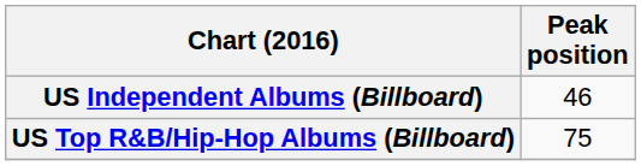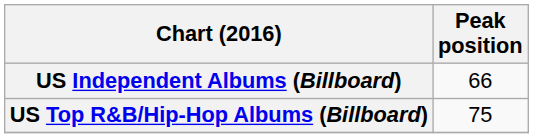 <table class="wikitable sortable plainrowheaders" style="text-align:center">
 <tr>
 <th scope="col">Chart (2016)</th>
 <th scope="col">Peak<br> position</th>
 </tr>
 <tr>
 <th scope="row">US <a href='#'>Independent Albums</a> (<em>Billboard</em>)</th>
-<td>46</td>
+<td>66</td>
 </tr>
 <tr>
 <th scope="row">US <a href='#'>Top R&B/Hip-Hop Albums</a> (<em>Billboard</em>)</th>
 <td>75</td>
 </tr>
 <tr>
 </tr>
 </table>
